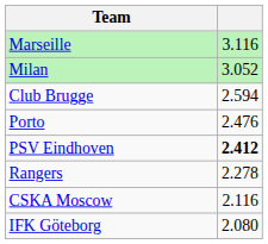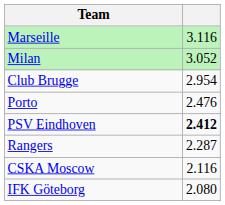 <table class="wikitable">
 <tr>
 <th width=200>Team</th>
 <th></th>
 </tr>
 <tr bgcolor=#BBF3BB>
 <td> <a href='#'>Marseille</a></td>
 <td align=right>3.116</td>
 </tr>
 <tr bgcolor=#BBF3BB>
 <td> <a href='#'>Milan</a></td>
 <td align=right>3.052</td>
 </tr>
 <tr>
 <td> <a href='#'>Club Brugge</a></td>
-<td align=right>2.594</td>
+<td align=right>2.954</td>
 </tr>
 <tr>
 <td> <a href='#'>Porto</a></td>
 <td align=right>2.476</td>
 </tr>
 <tr>
 <td> <a href='#'>PSV Eindhoven</a></td>
 <td align=right><strong>2.412</strong></td>
 </tr>
 <tr>
 <td> <a href='#'>Rangers</a></td>
-<td align=right>2.278</td>
+<td align=right>2.287</td>
 </tr>
 <tr>
 <td> <a href='#'>CSKA Moscow</a></td>
 <td align=right>2.116</td>
 </tr>
 <tr>
 <td> <a href='#'>IFK Göteborg</a></td>
 <td align=right>2.080</td>
 </tr>
 </table>
